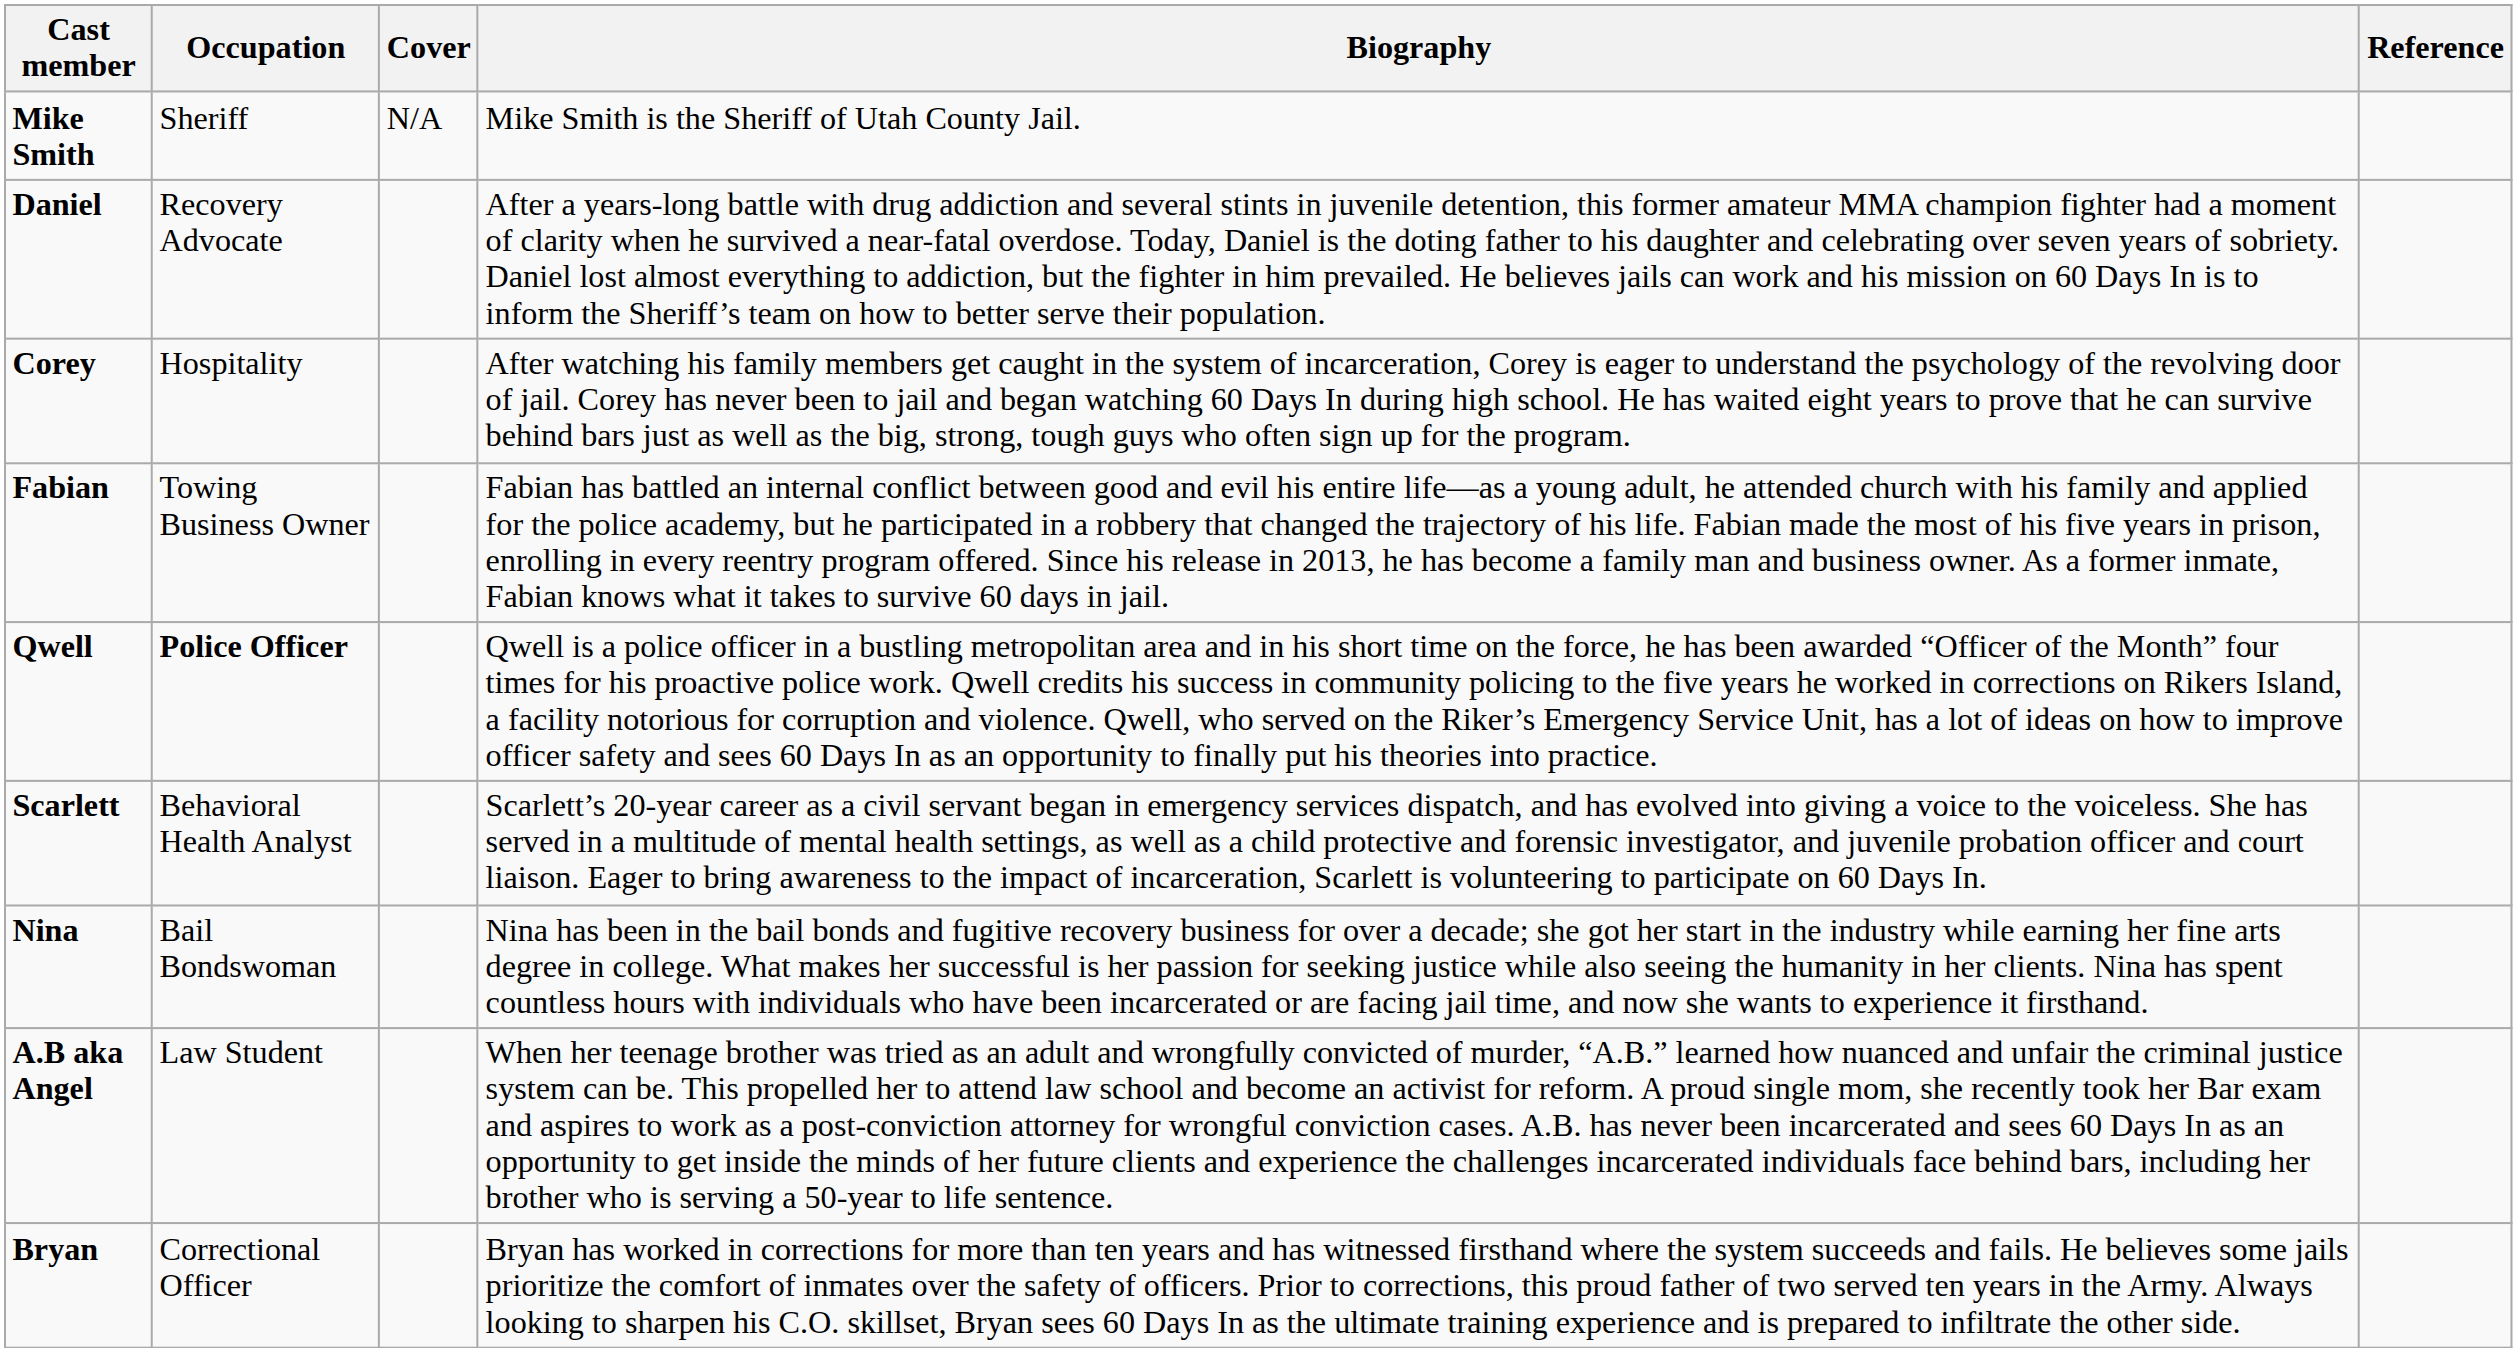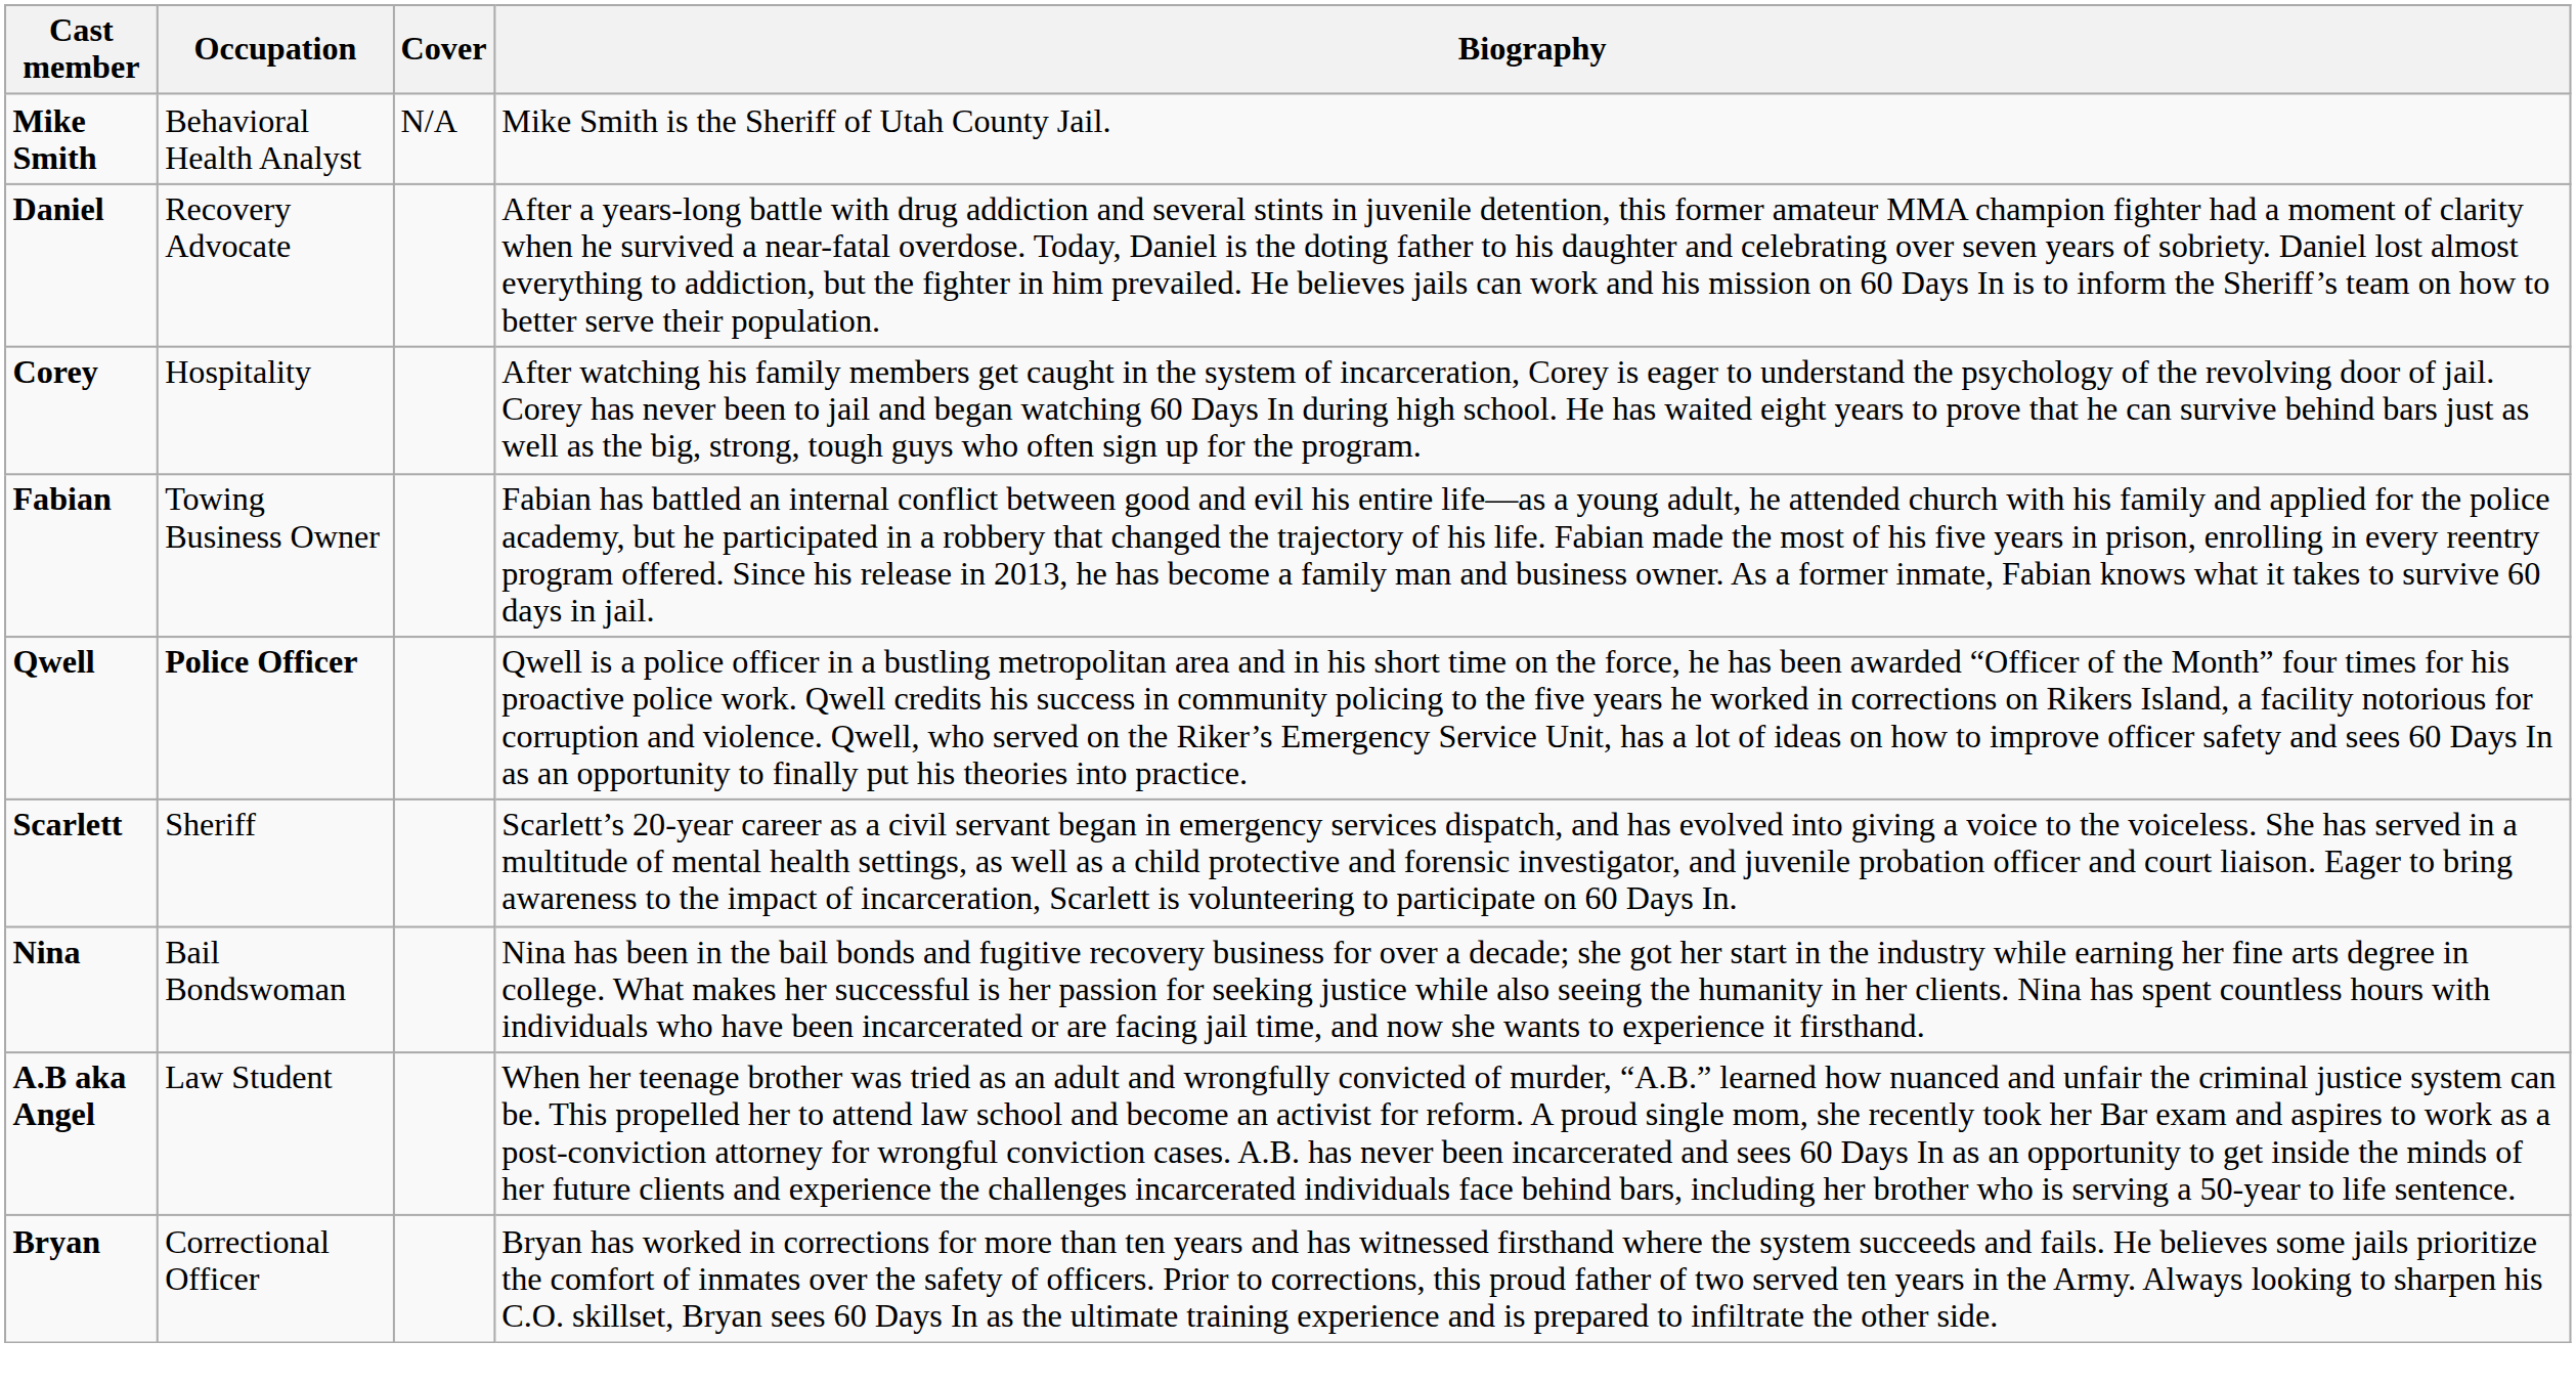 <table class="wikitable sortable">
 <tr valign="center">
 <th>Cast member</th>
 <th>Occupation</th>
 <th>Cover</th>
 <th>Biography</th>
-<th>Reference</th>
 </tr>
 <tr valign="top">
 <td><strong>Mike Smith</strong></td>
-<td>Sheriff</td>
+<td>Behavioral Health Analyst</td>
 <td>N/A</td>
 <td>Mike Smith is the Sheriff of Utah County Jail.</td>
-<td></td>
 </tr>
 <tr valign="top">
 <td><strong>Daniel</strong> </td>
 <td>Recovery Advocate</td>
 <td></td>
 <td>After a years-long battle with drug addiction and several stints in juvenile detention, this former amateur MMA champion fighter had a moment of clarity when he survived a near-fatal overdose. Today, Daniel is the doting father to his daughter and celebrating over seven years of sobriety. Daniel lost almost everything to addiction, but the fighter in him prevailed. He believes jails can work and his mission on 60 Days In is to inform the Sheriff’s team on how to better serve their population.</td>
-<td></td>
 </tr>
 <tr valign="top">
 <td><strong>Corey</strong> </td>
 <td>Hospitality</td>
 <td></td>
 <td>After watching his family members get caught in the system of incarceration, Corey is eager to understand the psychology of the revolving door of jail. Corey has never been to jail and began watching 60 Days In during high school. He has waited eight years to prove that he can survive behind bars just as well as the big, strong, tough guys who often sign up for the program.</td>
-<td></td>
 </tr>
 <tr valign="top">
 <td><strong>Fabian</strong> </td>
 <td>Towing Business Owner</td>
 <td></td>
 <td>Fabian has battled an internal conflict between good and evil his entire life—as a young adult, he attended church with his family and applied for the police academy, but he participated in a robbery that changed the trajectory of his life. Fabian made the most of his five years in prison, enrolling in every reentry program offered. Since his release in 2013, he has become a family man and business owner. As a former inmate, Fabian knows what it takes to survive 60 days in jail.</td>
-<td></td>
 </tr>
 <tr valign="top">
 <td><strong>Qwell</strong> </td>
 <td><strong>Police Officer</strong></td>
 <td></td>
 <td>Qwell is a police officer in a bustling metropolitan area and in his short time on the force, he has been awarded “Officer of the Month” four times for his proactive police work. Qwell credits his success in community policing to the five years he worked in corrections on Rikers Island, a facility notorious for corruption and violence. Qwell, who served on the Riker’s Emergency Service Unit, has a lot of ideas on how to improve officer safety and sees 60 Days In as an opportunity to finally put his theories into practice.</td>
-<td></td>
 </tr>
 <tr valign="top">
 <td><strong>Scarlett</strong></td>
-<td>Behavioral Health Analyst</td>
+<td>Sheriff</td>
 <td></td>
 <td>Scarlett’s 20-year career as a civil servant began in emergency services dispatch, and has evolved into giving a voice to the voiceless. She has served in a multitude of mental health settings, as well as a child protective and forensic investigator, and juvenile probation officer and court liaison. Eager to bring awareness to the impact of incarceration, Scarlett is volunteering to participate on 60 Days In.</td>
-<td></td>
 </tr>
 <tr valign="top">
 <td><strong>Nina</strong></td>
 <td>Bail Bondswoman</td>
 <td></td>
 <td>Nina has been in the bail bonds and fugitive recovery business for over a decade; she got her start in the industry while earning her fine arts degree in college. What makes her successful is her passion for seeking justice while also seeing the humanity in her clients. Nina has spent countless hours with individuals who have been incarcerated or are facing jail time, and now she wants to experience it firsthand.</td>
-<td></td>
 </tr>
 <tr valign="top">
 <td><strong>A.B aka Angel</strong></td>
 <td>Law Student</td>
 <td></td>
 <td>When her teenage brother was tried as an adult and wrongfully convicted of murder, “A.B.” learned how nuanced and unfair the criminal justice system can be. This propelled her to attend law school and become an activist for reform. A proud single mom, she recently took her Bar exam and aspires to work as a post-conviction attorney for wrongful conviction cases. A.B. has never been incarcerated and sees 60 Days In as an opportunity to get inside the minds of her future clients and experience the challenges incarcerated individuals face behind bars, including her brother who is serving a 50-year to life sentence.</td>
-<td></td>
 </tr>
 <tr valign="top">
 <td><strong>Bryan</strong></td>
 <td>Correctional Officer</td>
 <td></td>
 <td>Bryan has worked in corrections for more than ten years and has witnessed firsthand where the system succeeds and fails. He believes some jails prioritize the comfort of inmates over the safety of officers. Prior to corrections, this proud father of two served ten years in the Army. Always looking to sharpen his C.O. skillset, Bryan sees 60 Days In as the ultimate training experience and is prepared to infiltrate the other side.</td>
-<td></td>
 </tr>
 </table>
